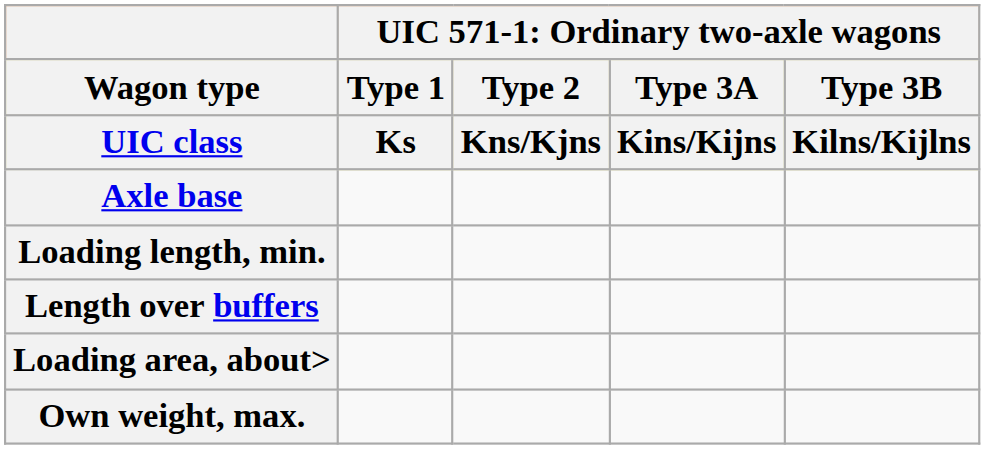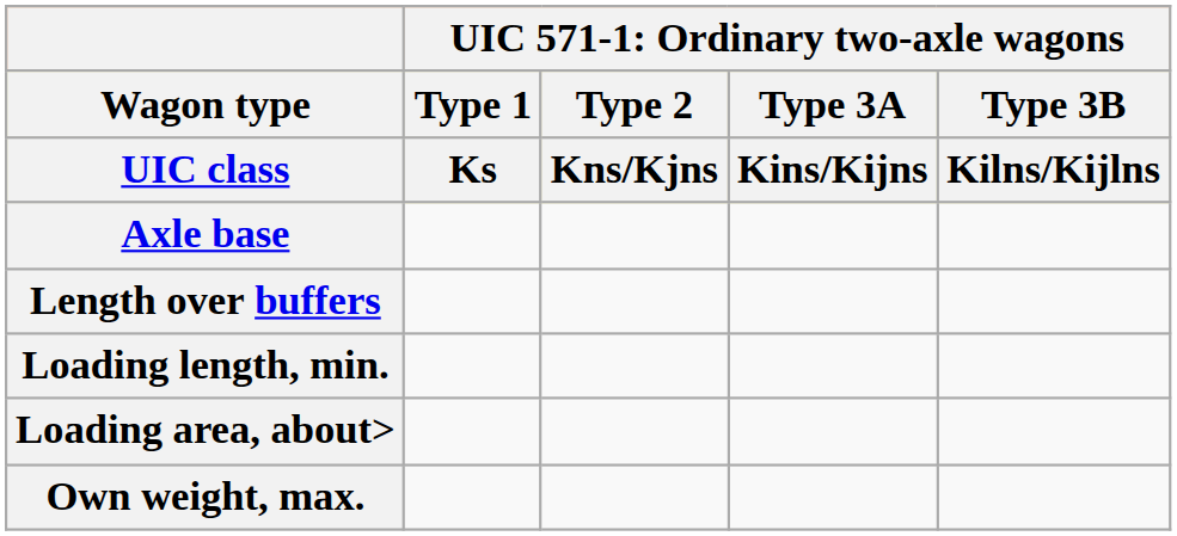 <table class="wikitable">
 <tr style="background:#FF7F24">
 <th></th>
 <th colspan="4" align="center">UIC 571-1: Ordinary two-axle wagons</th>
 </tr>
 <tr style="background:#FFF68F">
 <th>Wagon type</th>
 <th>Type 1</th>
 <th>Type 2</th>
 <th>Type 3A</th>
 <th>Type 3B</th>
 </tr>
 <tr style="background:#FFF68F">
 <th><a href='#'>UIC class</a></th>
 <th>Ks</th>
 <th>Kns/Kjns</th>
 <th>Kins/Kijns</th>
 <th>Kilns/Kijlns</th>
 </tr>
 <tr>
 <th><a href='#'>Axle base</a></th>
 <td align="center"></td>
 <td align="center"></td>
 <td align="center"></td>
 <td align="center"></td>
 </tr>
 <tr>
-<th>Loading length, min.</th>
+<th>Length over <a href='#'>buffers</a></th>
 <td align="center"></td>
 <td align="center"></td>
 <td align="center"></td>
 <td align="center"></td>
 </tr>
 <tr>
-<th>Length over <a href='#'>buffers</a></th>
+<th>Loading length, min.</th>
 <td align="center"></td>
 <td align="center"></td>
 <td align="center"></td>
 <td align="center"></td>
 </tr>
 <tr>
 <th>Loading area, about></th>
 <td align="center"></td>
 <td align="center"></td>
 <td align="center"></td>
 <td align="center"></td>
 </tr>
 <tr>
 <th>Own weight, max.</th>
 <td align="center"></td>
 <td align="center"></td>
 <td align="center"></td>
 <td align="center"></td>
 </tr>
 </table>
